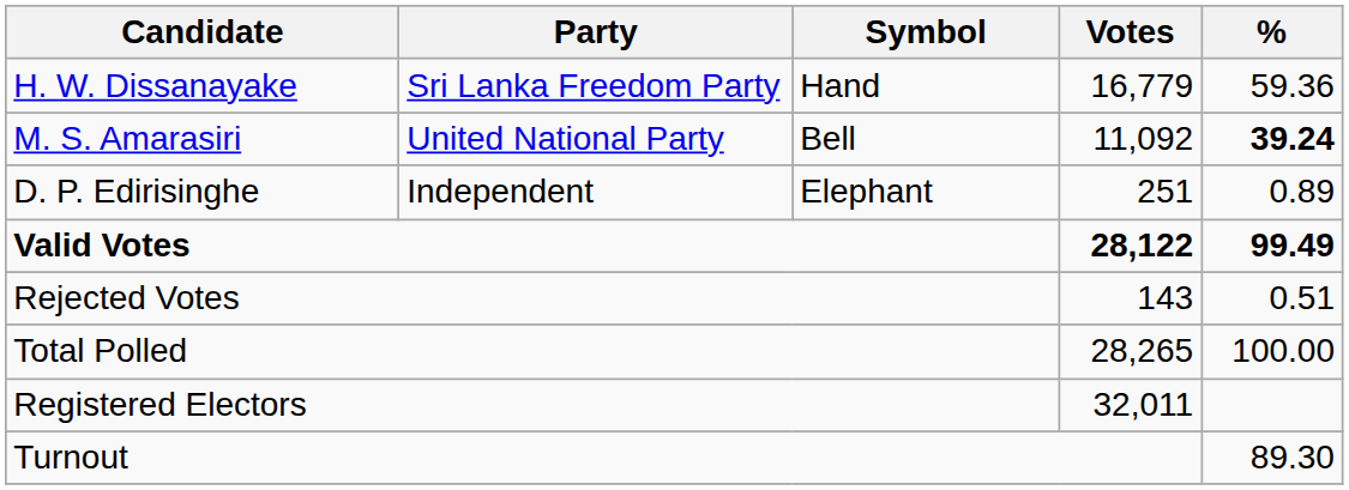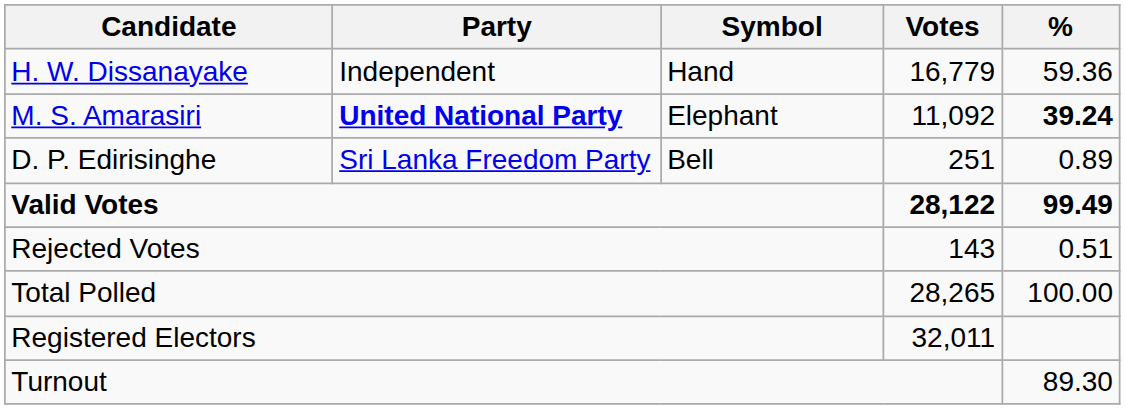 <table class="wikitable" border="1" style="text-align:right;">
 <tr>
 <th align=left width="180">Candidate</th>
 <th align=left width="180">Party</th>
 <th align=left width="120">Symbol</th>
 <th align=left width="60">Votes</th>
 <th align=left width="60">%</th>
 </tr>
 <tr>
 <td align=left><a href='#'>H. W. Dissanayake</a></td>
-<td align=left><a href='#'>Sri Lanka Freedom Party</a></td>
+<td align=left>Independent</td>
 <td align=left>Hand</td>
 <td align=right>16,779</td>
 <td align=right>59.36</td>
 </tr>
 <tr>
 <td align=left><a href='#'>M. S. Amarasiri</a></td>
-<td align=left><a href='#'>United National Party</a></td>
-<td align=left>Bell</td>
+<td align=left><strong><a href='#'>United National Party</a></strong></td>
+<td align=left>Elephant</td>
 <td align=right>11,092</td>
 <td align=right><strong>39.24</strong></td>
 </tr>
 <tr>
 <td align=left>D. P. Edirisinghe</td>
-<td align=left>Independent</td>
-<td align=left>Elephant</td>
+<td align=left><a href='#'>Sri Lanka Freedom Party</a></td>
+<td align=left>Bell</td>
 <td align=right>251</td>
 <td align=right>0.89</td>
 </tr>
 <tr>
 <td align=left colspan=3><strong>Valid Votes</strong></td>
 <td align=right><strong>28,122</strong></td>
 <td align=right><strong>99.49</strong></td>
 </tr>
 <tr>
 <td align=left colspan=3>Rejected Votes</td>
 <td align=right>143</td>
 <td align=right>0.51</td>
 </tr>
 <tr>
 <td align=left colspan=3>Total Polled</td>
 <td align=right>28,265</td>
 <td align=right>100.00</td>
 </tr>
 <tr>
 <td align=left colspan=3>Registered Electors</td>
 <td align=right>32,011</td>
 <td></td>
 </tr>
 <tr>
 <td align=left colspan=4>Turnout</td>
 <td align=right>89.30</td>
 </tr>
 </table>
